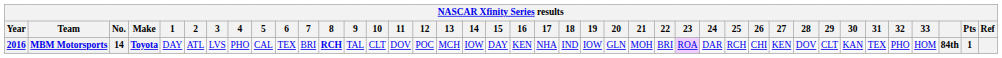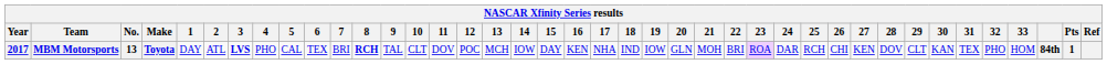 <table class="wikitable" style="text-align:center; font-size:75%">
 <tr>
 <th colspan=40><a href='#'>NASCAR Xfinity Series</a> results</th>
 </tr>
 <tr>
 <th>Year</th>
 <th>Team</th>
 <th>No.</th>
 <th>Make</th>
 <th>1</th>
 <th>2</th>
 <th>3</th>
 <th>4</th>
 <th>5</th>
 <th>6</th>
 <th>7</th>
 <th>8</th>
 <th>9</th>
 <th>10</th>
 <th>11</th>
 <th>12</th>
 <th>13</th>
 <th>14</th>
 <th>15</th>
 <th>16</th>
 <th>17</th>
 <th>18</th>
 <th>19</th>
 <th>20</th>
 <th>21</th>
 <th>22</th>
 <th>23</th>
 <th>24</th>
 <th>25</th>
 <th>26</th>
 <th>27</th>
 <th>28</th>
 <th>29</th>
 <th>30</th>
 <th>31</th>
 <th>32</th>
 <th>33</th>
 <th></th>
 <th>Pts</th>
 <th>Ref</th>
 </tr>
 <tr>
-<th><a href='#'>2016</a></th>
+<th><a href='#'>2017</a></th>
 <th><a href='#'>MBM Motorsports</a></th>
-<th>14</th>
+<th>13</th>
 <th><a href='#'>Toyota</a></th>
 <td><a href='#'>DAY</a></td>
 <td><a href='#'>ATL</a></td>
-<td><a href='#'>LVS</a></td>
+<td><strong><a href='#'>LVS</a></strong></td>
 <td><a href='#'>PHO</a></td>
 <td><a href='#'>CAL</a></td>
 <td><a href='#'>TEX</a></td>
 <td><a href='#'>BRI</a></td>
 <td><strong><a href='#'>RCH</a></strong></td>
 <td><a href='#'>TAL</a></td>
 <td><a href='#'>CLT</a></td>
 <td><a href='#'>DOV</a></td>
 <td><a href='#'>POC</a></td>
 <td><a href='#'>MCH</a></td>
 <td><a href='#'>IOW</a></td>
 <td><a href='#'>DAY</a></td>
 <td><a href='#'>KEN</a></td>
 <td><a href='#'>NHA</a></td>
 <td><a href='#'>IND</a></td>
 <td><a href='#'>IOW</a></td>
 <td><a href='#'>GLN</a></td>
 <td><a href='#'>MOH</a></td>
 <td><a href='#'>BRI</a></td>
 <td style="background:#EFCFFF;"><a href='#'>ROA</a><br></td>
 <td><a href='#'>DAR</a></td>
 <td><a href='#'>RCH</a></td>
 <td><a href='#'>CHI</a></td>
 <td><a href='#'>KEN</a></td>
 <td><a href='#'>DOV</a></td>
 <td><a href='#'>CLT</a></td>
 <td><a href='#'>KAN</a></td>
 <td><a href='#'>TEX</a></td>
 <td><a href='#'>PHO</a></td>
 <td><a href='#'>HOM</a></td>
 <th>84th</th>
 <th>1</th>
 <th></th>
 </tr>
 </table>
